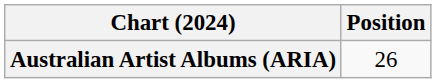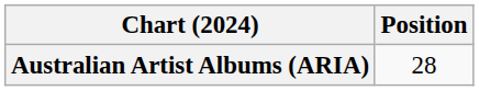 <table class="wikitable plainrowheaders" style="text-align:center">
 <tr>
 <th scope="col">Chart (2024)</th>
 <th scope="col">Position</th>
 </tr>
 <tr>
 <th scope="row">Australian Artist Albums (ARIA)</th>
-<td>26</td>
+<td>28</td>
 </tr>
 </table>
